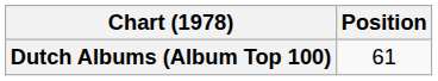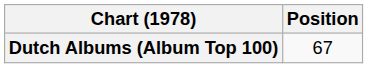 <table class="wikitable plainrowheaders" style="text-align:center">
 <tr>
 <th scope="col">Chart (1978)</th>
 <th scope="col">Position</th>
 </tr>
 <tr>
 <th scope="row">Dutch Albums (Album Top 100)</th>
-<td>61</td>
+<td>67</td>
 </tr>
 </table>
